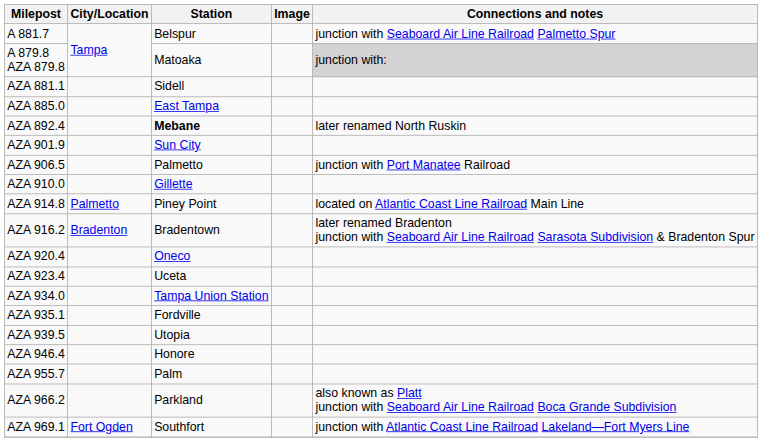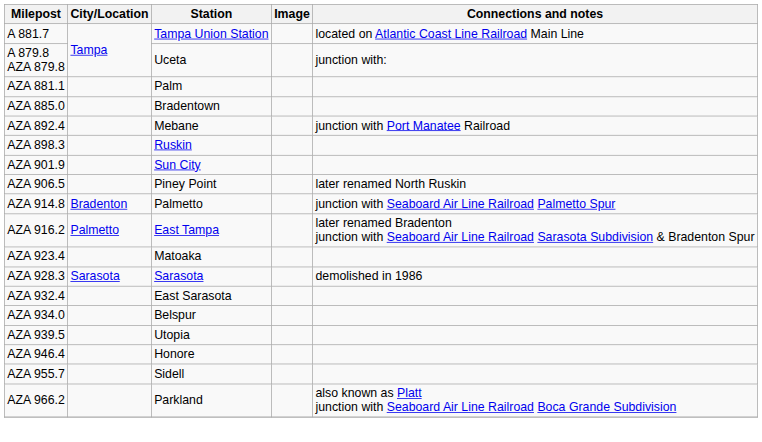 <table class="wikitable">
 <tr>
 <th>Milepost</th>
 <th>City/Location</th>
 <th>Station</th>
 <th>Image</th>
 <th>Connections and notes</th>
 </tr>
 <tr>
 <td>A 881.7</td>
 <td ! rowspan="2"><a href='#'>Tampa</a></td>
-<td>Belspur</td>
+<td><a href='#'>Tampa Union Station</a></td>
 <td></td>
-<td>junction with <a href='#'>Seaboard Air Line Railroad</a> <a href='#'>Palmetto Spur</a></td>
+<td>located on <a href='#'>Atlantic Coast Line Railroad</a> Main Line</td>
 </tr>
 <tr>
 <td>A 879.8<br>AZA 879.8</td>
-<td>Matoaka</td>
+<td>Uceta</td>
 <td></td>
-<td style="background: lightgrey;">junction with:</td>
+<td>junction with:</td>
 </tr>
 <tr>
 <td>AZA 881.1</td>
 <td></td>
-<td>Sidell</td>
+<td>Palm</td>
 <td></td>
 <td></td>
 </tr>
 <tr>
 <td>AZA 885.0</td>
 <td></td>
-<td><a href='#'>East Tampa</a></td>
+<td>Bradentown</td>
 <td></td>
 <td></td>
 </tr>
 <tr>
 <td>AZA 892.4</td>
 <td></td>
-<td><strong>Mebane</strong></td>
+<td>Mebane</td>
 <td></td>
-<td>later renamed North Ruskin</td>
+<td>junction with <a href='#'>Port Manatee</a> Railroad</td>
+</tr>
+<tr>
+<td>AZA 898.3</td>
+<td></td>
+<td><a href='#'>Ruskin</a></td>
+<td></td>
+<td></td>
 </tr>
 <tr>
 <td>AZA 901.9</td>
 <td></td>
 <td><a href='#'>Sun City</a></td>
 <td></td>
 <td></td>
 </tr>
 <tr>
 <td>AZA 906.5</td>
 <td></td>
+<td>Piney Point</td>
+<td></td>
+<td>later renamed North Ruskin</td>
+</tr>
+<tr>
+<td>AZA 914.8</td>
+<td><a href='#'>Bradenton</a></td>
 <td>Palmetto</td>
 <td></td>
-<td>junction with <a href='#'>Port Manatee</a> Railroad</td>
+<td>junction with <a href='#'>Seaboard Air Line Railroad</a> <a href='#'>Palmetto Spur</a></td>
 </tr>
 <tr>
-<td>AZA 910.0</td>
+<td>AZA 916.2</td>
+<td><a href='#'>Palmetto</a></td>
+<td><a href='#'>East Tampa</a></td>
 <td></td>
-<td><a href='#'>Gillette</a></td>
+<td>later renamed Bradenton<br>junction with <a href='#'>Seaboard Air Line Railroad</a> <a href='#'>Sarasota Subdivision</a> & Bradenton Spur</td>
+</tr>
+<tr>
+<td>AZA 923.4</td>
+<td></td>
+<td>Matoaka</td>
 <td></td>
 <td></td>
 </tr>
 <tr>
-<td>AZA 914.8</td>
-<td><a href='#'>Palmetto</a></td>
-<td>Piney Point</td>
+<td>AZA 928.3</td>
+<td><a href='#'>Sarasota</a></td>
+<td><a href='#'>Sarasota</a></td>
 <td></td>
-<td>located on <a href='#'>Atlantic Coast Line Railroad</a> Main Line</td>
+<td>demolished in 1986</td>
 </tr>
 <tr>
-<td>AZA 916.2</td>
-<td><a href='#'>Bradenton</a></td>
-<td>Bradentown</td>
+<td>AZA 932.4</td>
 <td></td>
-<td>later renamed Bradenton<br>junction with <a href='#'>Seaboard Air Line Railroad</a> <a href='#'>Sarasota Subdivision</a> & Bradenton Spur</td>
-</tr>
-<tr>
-<td>AZA 920.4</td>
-<td></td>
-<td><a href='#'>Oneco</a></td>
-<td></td>
-<td></td>
-</tr>
-<tr>
-<td>AZA 923.4</td>
-<td></td>
-<td>Uceta</td>
+<td>East Sarasota</td>
 <td></td>
 <td></td>
 </tr>
 <tr>
 <td>AZA 934.0</td>
 <td></td>
-<td><a href='#'>Tampa Union Station</a></td>
-<td></td>
-<td></td>
-</tr>
-<tr>
-<td>AZA 935.1</td>
-<td></td>
-<td>Fordville</td>
+<td>Belspur</td>
 <td></td>
 <td></td>
 </tr>
 <tr>
 <td>AZA 939.5</td>
 <td></td>
 <td>Utopia</td>
 <td></td>
 <td></td>
 </tr>
 <tr>
 <td>AZA 946.4</td>
 <td></td>
 <td>Honore</td>
 <td></td>
 <td></td>
 </tr>
 <tr>
 <td>AZA 955.7</td>
 <td></td>
-<td>Palm</td>
+<td>Sidell</td>
 <td></td>
 <td></td>
 </tr>
 <tr>
 <td>AZA 966.2</td>
 <td></td>
 <td>Parkland</td>
 <td></td>
 <td>also known as <a href='#'>Platt</a><br>junction with <a href='#'>Seaboard Air Line Railroad</a> <a href='#'>Boca Grande Subdivision</a></td>
 </tr>
 <tr>
-<td>AZA 969.1</td>
-<td><a href='#'>Fort Ogden</a></td>
-<td>Southfort</td>
-<td></td>
-<td>junction with <a href='#'>Atlantic Coast Line Railroad</a> <a href='#'>Lakeland—Fort Myers Line</a></td>
-</tr>
-<tr>
 </tr>
 </table>
